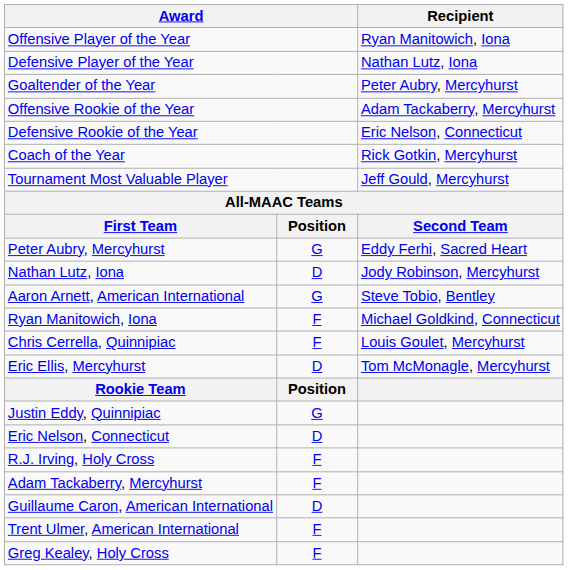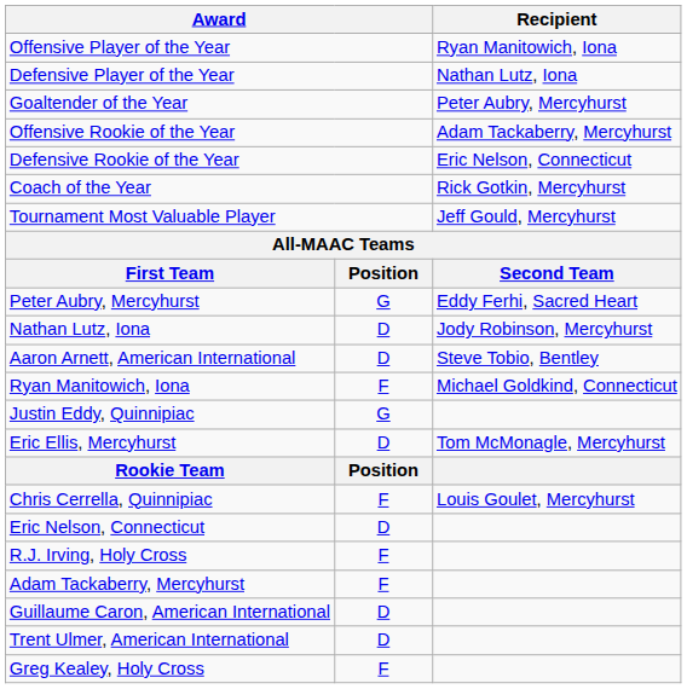 <table class="wikitable">
 <tr>
 <th colspan=2><a href='#'>Award</a></th>
 <th>Recipient</th>
 </tr>
 <tr>
 <td colspan=2><a href='#'>Offensive Player of the Year</a></td>
 <td><a href='#'>Ryan Manitowich</a>, <a href='#'>Iona</a></td>
 </tr>
 <tr>
 <td colspan=2><a href='#'>Defensive Player of the Year</a></td>
 <td><a href='#'>Nathan Lutz</a>, <a href='#'>Iona</a></td>
 </tr>
 <tr>
 <td colspan=2><a href='#'>Goaltender of the Year</a></td>
 <td><a href='#'>Peter Aubry</a>, <a href='#'>Mercyhurst</a></td>
 </tr>
 <tr>
 <td colspan=2><a href='#'>Offensive Rookie of the Year</a></td>
 <td><a href='#'>Adam Tackaberry</a>, <a href='#'>Mercyhurst</a></td>
 </tr>
 <tr>
 <td colspan=2><a href='#'>Defensive Rookie of the Year</a></td>
 <td><a href='#'>Eric Nelson</a>, <a href='#'>Connecticut</a></td>
 </tr>
 <tr>
 <td colspan=2><a href='#'>Coach of the Year</a></td>
 <td><a href='#'>Rick Gotkin</a>, <a href='#'>Mercyhurst</a></td>
 </tr>
 <tr>
 <td colspan=2><a href='#'>Tournament Most Valuable Player</a></td>
 <td><a href='#'>Jeff Gould</a>, <a href='#'>Mercyhurst</a></td>
 </tr>
 <tr>
 <th colspan=3>All-MAAC Teams</th>
 </tr>
 <tr>
 <th><a href='#'>First Team</a></th>
 <th>  Position  </th>
 <th><a href='#'>Second Team</a></th>
 </tr>
 <tr>
 <td><a href='#'>Peter Aubry</a>, <a href='#'>Mercyhurst</a></td>
 <td align=center><a href='#'>G</a></td>
 <td><a href='#'>Eddy Ferhi</a>, <a href='#'>Sacred Heart</a></td>
 </tr>
 <tr>
 <td><a href='#'>Nathan Lutz</a>, <a href='#'>Iona</a></td>
 <td align=center><a href='#'>D</a></td>
 <td><a href='#'>Jody Robinson</a>, <a href='#'>Mercyhurst</a></td>
 </tr>
 <tr>
 <td><a href='#'>Aaron Arnett</a>, <a href='#'>American International</a></td>
-<td align=center><a href='#'>G</a></td>
+<td align=center><a href='#'>D</a></td>
 <td><a href='#'>Steve Tobio</a>, <a href='#'>Bentley</a></td>
 </tr>
 <tr>
 <td><a href='#'>Ryan Manitowich</a>, <a href='#'>Iona</a></td>
 <td align=center><a href='#'>F</a></td>
 <td><a href='#'>Michael Goldkind</a>, <a href='#'>Connecticut</a></td>
 </tr>
 <tr>
-<td><a href='#'>Chris Cerrella</a>, <a href='#'>Quinnipiac</a></td>
-<td align=center><a href='#'>F</a></td>
-<td><a href='#'>Louis Goulet</a>, <a href='#'>Mercyhurst</a></td>
+<td><a href='#'>Justin Eddy</a>, <a href='#'>Quinnipiac</a></td>
+<td align=center><a href='#'>G</a></td>
+<td></td>
 </tr>
 <tr>
 <td><a href='#'>Eric Ellis</a>, <a href='#'>Mercyhurst</a></td>
 <td align=center><a href='#'>D</a></td>
 <td><a href='#'>Tom McMonagle</a>, <a href='#'>Mercyhurst</a></td>
 </tr>
 <tr>
 <th><a href='#'>Rookie Team</a></th>
 <th>  Position  </th>
 <th></th>
 </tr>
 <tr>
-<td><a href='#'>Justin Eddy</a>, <a href='#'>Quinnipiac</a></td>
-<td align=center><a href='#'>G</a></td>
-<td></td>
+<td><a href='#'>Chris Cerrella</a>, <a href='#'>Quinnipiac</a></td>
+<td align=center><a href='#'>F</a></td>
+<td><a href='#'>Louis Goulet</a>, <a href='#'>Mercyhurst</a></td>
 </tr>
 <tr>
 <td><a href='#'>Eric Nelson</a>, <a href='#'>Connecticut</a></td>
 <td align=center><a href='#'>D</a></td>
 <td></td>
 </tr>
 <tr>
 <td><a href='#'>R.J. Irving</a>, <a href='#'>Holy Cross</a></td>
 <td align=center><a href='#'>F</a></td>
 <td></td>
 </tr>
 <tr>
 <td><a href='#'>Adam Tackaberry</a>, <a href='#'>Mercyhurst</a></td>
 <td align=center><a href='#'>F</a></td>
 <td></td>
 </tr>
 <tr>
 <td><a href='#'>Guillaume Caron</a>, <a href='#'>American International</a></td>
 <td align=center><a href='#'>D</a></td>
 <td></td>
 </tr>
 <tr>
 <td><a href='#'>Trent Ulmer</a>, <a href='#'>American International</a></td>
-<td align=center><a href='#'>F</a></td>
+<td align=center><a href='#'>D</a></td>
 <td></td>
 </tr>
 <tr>
 <td><a href='#'>Greg Kealey</a>, <a href='#'>Holy Cross</a></td>
 <td align=center><a href='#'>F</a></td>
 <td></td>
 </tr>
 </table>
